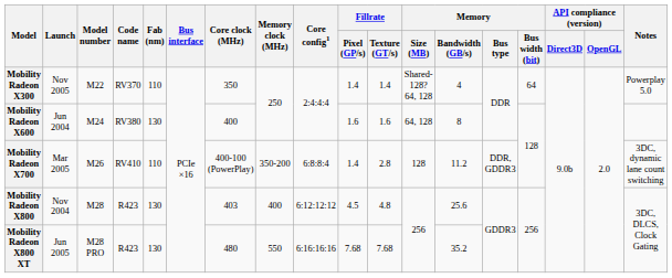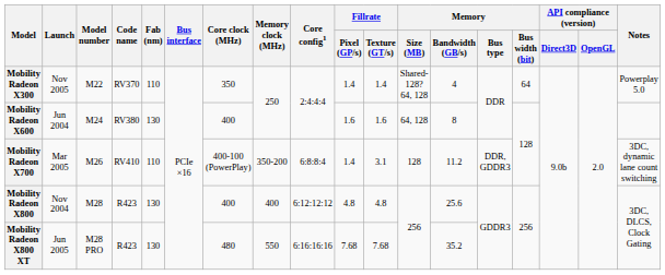 <table class="mw-datatable wikitable sortable sort-under" style="font-size: 80%; text-align:center;">
 <tr>
 <th rowspan="2">Model</th>
 <th rowspan="2">Launch</th>
 <th rowspan="2">Model number</th>
 <th rowspan="2">Code name</th>
 <th rowspan="2">Fab (nm)</th>
 <th rowspan="2"><a href='#'>Bus interface</a></th>
 <th rowspan="2">Core clock (MHz)</th>
 <th rowspan="2">Memory clock (MHz)</th>
 <th rowspan="2">Core config<sup>1</sup></th>
 <th colspan="2"><a href='#'>Fillrate</a></th>
 <th colspan="4">Memory</th>
 <th colspan="2"><a href='#'>API</a> compliance (version)</th>
 <th rowspan="2">Notes</th>
 </tr>
 <tr>
 <th>Pixel (<a href='#'>GP</a>/s)</th>
 <th>Texture (<a href='#'>GT</a>/s)</th>
 <th>Size (<a href='#'>MB</a>)</th>
 <th>Bandwidth (<a href='#'>GB</a>/s)</th>
 <th>Bus type</th>
 <th>Bus width (<a href='#'>bit</a>)</th>
 <th><a href='#'>Direct3D</a></th>
 <th><a href='#'>OpenGL</a></th>
 </tr>
 <tr>
 <th>Mobility Radeon X300</th>
 <td>Nov 2005</td>
 <td>M22</td>
 <td>RV370</td>
 <td>110</td>
 <td rowspan="5">PCIe ×16</td>
 <td>350</td>
 <td rowspan="2">250</td>
 <td rowspan="2">2:4:4:4</td>
 <td>1.4</td>
 <td>1.4</td>
 <td>Shared-128? 64, 128</td>
 <td>4</td>
 <td rowspan="2">DDR</td>
 <td>64</td>
 <td rowspan="5">9.0b</td>
 <td rowspan="5">2.0</td>
 <td>Powerplay 5.0</td>
 </tr>
 <tr>
 <th>Mobility Radeon X600</th>
 <td>Jun 2004</td>
 <td>M24</td>
 <td>RV380</td>
 <td>130</td>
 <td>400</td>
 <td>1.6</td>
 <td>1.6</td>
 <td>64, 128</td>
 <td>8</td>
 <td rowspan="2">128</td>
 <td></td>
 </tr>
 <tr>
 <th>Mobility Radeon X700</th>
 <td>Mar 2005</td>
 <td>M26</td>
 <td>RV410</td>
 <td>110</td>
 <td>400-100 (PowerPlay)</td>
 <td>350-200</td>
 <td>6:8:8:4</td>
 <td>1.4</td>
-<td>2.8</td>
+<td>3.1</td>
 <td>128</td>
 <td>11.2</td>
 <td>DDR, GDDR3</td>
 <td>3DC, dynamic lane count switching</td>
 </tr>
 <tr>
 <th>Mobility Radeon X800</th>
 <td>Nov 2004</td>
 <td>M28</td>
 <td>R423</td>
 <td>130</td>
-<td>403</td>
+<td>400</td>
 <td>400</td>
 <td>6:12:12:12</td>
-<td>4.5</td>
+<td>4.8</td>
 <td>4.8</td>
 <td rowspan="2">256</td>
 <td>25.6</td>
 <td rowspan="2">GDDR3</td>
 <td rowspan="2">256</td>
 <td rowspan="2">3DC, DLCS, Clock Gating</td>
 </tr>
 <tr>
 <th>Mobility Radeon X800 XT</th>
 <td>Jun 2005</td>
 <td>M28 PRO</td>
 <td>R423</td>
 <td>130</td>
 <td>480</td>
 <td>550</td>
 <td>6:16:16:16</td>
 <td>7.68</td>
 <td>7.68</td>
 <td>35.2</td>
 </tr>
 </table>
